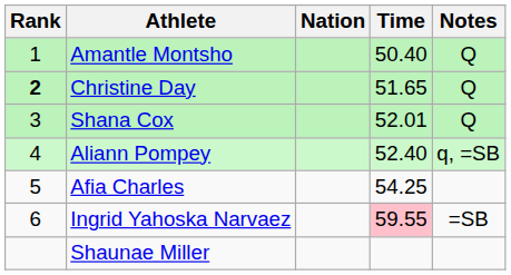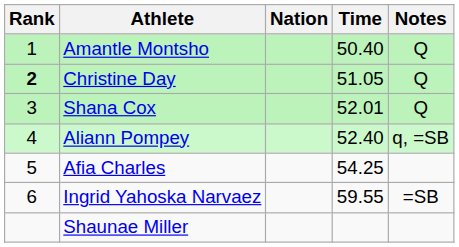 <table class="wikitable sortable" style="text-align:center">
 <tr>
 <th>Rank</th>
 <th>Athlete</th>
 <th>Nation</th>
 <th>Time</th>
 <th>Notes</th>
 </tr>
 <tr bgcolor=#bbf3bb>
 <td>1</td>
 <td align=left><a href='#'>Amantle Montsho</a></td>
 <td align=left></td>
 <td>50.40</td>
 <td>Q</td>
 </tr>
 <tr bgcolor=#bbf3bb>
 <td><strong>2</strong></td>
 <td align=left><a href='#'>Christine Day</a></td>
 <td align=left></td>
-<td>51.65</td>
+<td>51.05</td>
 <td>Q</td>
 </tr>
 <tr bgcolor=#bbf3bb>
 <td>3</td>
 <td align=left><a href='#'>Shana Cox</a></td>
 <td align=left></td>
 <td>52.01</td>
 <td>Q</td>
 </tr>
 <tr bgcolor=#ccf9cc>
 <td>4</td>
 <td align=left><a href='#'>Aliann Pompey</a></td>
 <td align=left></td>
 <td>52.40</td>
 <td>q, =SB</td>
 </tr>
 <tr>
 <td>5</td>
 <td align=left><a href='#'>Afia Charles</a></td>
 <td align=left></td>
 <td>54.25</td>
 <td></td>
 </tr>
 <tr>
 <td>6</td>
 <td align=left><a href='#'>Ingrid Yahoska Narvaez</a></td>
 <td align=left></td>
-<td style="background: pink;">59.55</td>
+<td>59.55</td>
 <td>=SB</td>
 </tr>
 <tr>
 <td></td>
 <td align=left><a href='#'>Shaunae Miller</a></td>
 <td align=left></td>
 <td></td>
 <td></td>
 </tr>
 </table>
